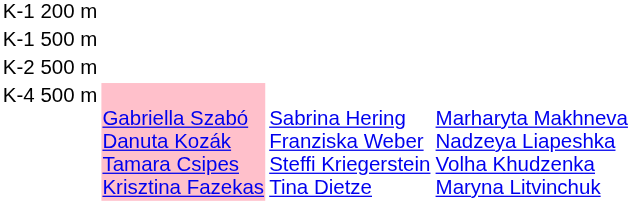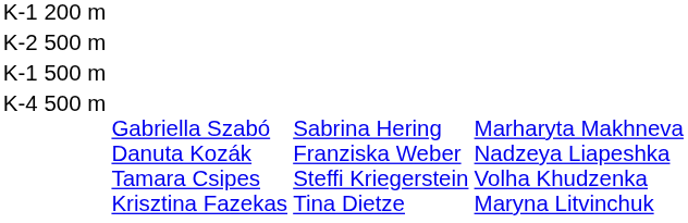 <table>
 <tr>
 <td>K-1 200 m<br></td>
+<td></td>
+<td></td>
+<td></td>
+</tr>
+<tr valign="top">
+<td>K-2 500 m<br></td>
 <td></td>
 <td></td>
 <td></td>
 </tr>
 <tr>
 <td>K-1 500 m<br></td>
 <td></td>
 <td></td>
 <td></td>
 </tr>
 <tr valign="top">
-<td>K-2 500 m<br></td>
-<td></td>
-<td></td>
-<td></td>
-</tr>
-<tr valign="top">
 <td>K-4 500 m<br></td>
-<td style="background: pink;"><br><a href='#'>Gabriella Szabó</a><br><a href='#'>Danuta Kozák</a><br><a href='#'>Tamara Csipes</a><br><a href='#'>Krisztina Fazekas</a></td>
+<td><br><a href='#'>Gabriella Szabó</a><br><a href='#'>Danuta Kozák</a><br><a href='#'>Tamara Csipes</a><br><a href='#'>Krisztina Fazekas</a></td>
 <td><br><a href='#'>Sabrina Hering</a><br><a href='#'>Franziska Weber</a><br><a href='#'>Steffi Kriegerstein</a><br><a href='#'>Tina Dietze</a></td>
 <td><br><a href='#'>Marharyta Makhneva</a><br><a href='#'>Nadzeya Liapeshka</a><br><a href='#'>Volha Khudzenka</a><br><a href='#'>Maryna Litvinchuk</a></td>
 </tr>
 <tr>
 </tr>
 </table>
